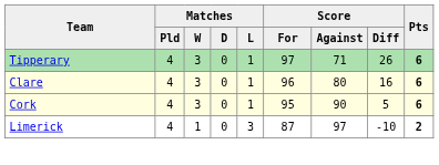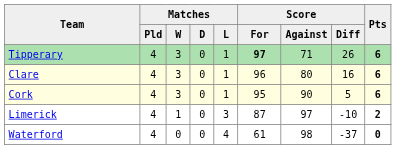 <table style=border-collapse:collapse border=1 cellspacing=0 cellpadding=5>
 <tr align=center bgcolor=#efefef>
 <th rowspan=2 width=165>Team</th>
 <th colspan=4>Matches</th>
 <th colspan=3>Score</th>
 <th rowspan=2width=20>Pts</th>
 </tr>
 <tr align=center bgcolor=#efefef>
 <th width=20>Pld</th>
 <th width=20>W</th>
 <th width=20>D</th>
 <th width=20>L</th>
 <th width=45>For</th>
 <th width=45>Against</th>
 <th width=30>Diff</th>
 </tr>
 <tr align=center style="background:#ACE1AF;">
 <td style="text-align:left;"><a href='#'>Tipperary</a></td>
 <td>4</td>
 <td>3</td>
 <td>0</td>
 <td>1</td>
-<td>97</td>
+<td><strong>97</strong></td>
 <td>71</td>
 <td>26</td>
 <td><strong>6</strong></td>
 </tr>
 <tr align=center style="background:#FFFFE0;">
 <td style="text-align:left;"><a href='#'>Clare</a></td>
 <td>4</td>
 <td>3</td>
 <td>0</td>
 <td>1</td>
 <td>96</td>
 <td>80</td>
 <td>16</td>
 <td><strong>6</strong></td>
 </tr>
 <tr align=center style="background:#FFFFE0;">
 <td style="text-align:left;"><a href='#'>Cork</a></td>
 <td>4</td>
 <td>3</td>
 <td>0</td>
 <td>1</td>
 <td>95</td>
 <td>90</td>
 <td>5</td>
 <td><strong>6</strong></td>
 </tr>
 <tr align=center>
 <td style="text-align:left;"><a href='#'>Limerick</a></td>
 <td>4</td>
 <td>1</td>
 <td>0</td>
 <td>3</td>
 <td>87</td>
 <td>97</td>
 <td>-10</td>
 <td><strong>2</strong></td>
 </tr>
+<tr align=center>
+<td style="text-align:left;"><a href='#'>Waterford</a></td>
+<td>4</td>
+<td>0</td>
+<td>0</td>
+<td>4</td>
+<td>61</td>
+<td>98</td>
+<td>-37</td>
+<td><strong>0</strong></td>
+</tr>
 </table>
